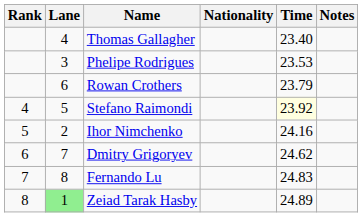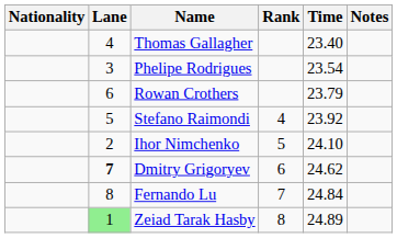 <table class="wikitable sortable" style="text-align:center">
 <tr>
-<th>Rank</th>
+<th>Nationality</th>
 <th>Lane</th>
 <th>Name</th>
-<th>Nationality</th>
+<th>Rank</th>
 <th>Time</th>
 <th>Notes</th>
 </tr>
 <tr>
-<td></td>
+<td align="left"></td>
 <td>4</td>
 <td align="left"><a href='#'>Thomas Gallagher</a></td>
-<td align="left"></td>
+<td></td>
 <td>23.40</td>
 <td></td>
 </tr>
 <tr>
-<td></td>
+<td align=left></td>
 <td>3</td>
 <td align="left"><a href='#'>Phelipe Rodrigues</a></td>
-<td align=left></td>
-<td>23.53</td>
+<td></td>
+<td>23.54</td>
 <td></td>
 </tr>
 <tr>
-<td></td>
+<td align=left></td>
 <td>6</td>
 <td align="left"><a href='#'>Rowan Crothers</a></td>
-<td align=left></td>
+<td></td>
 <td>23.79</td>
 <td></td>
 </tr>
 <tr>
-<td>4</td>
+<td align=left></td>
 <td>5</td>
 <td align="left"><a href='#'>Stefano Raimondi</a></td>
-<td align=left></td>
-<td style="background: lightyellow;">23.92</td>
+<td>4</td>
+<td>23.92</td>
 <td></td>
 </tr>
 <tr>
-<td>5</td>
+<td align=left></td>
 <td>2</td>
 <td align="left"><a href='#'>Ihor Nimchenko</a></td>
-<td align=left></td>
-<td>24.16</td>
+<td>5</td>
+<td>24.10</td>
 <td></td>
 </tr>
 <tr>
+<td align=left></td>
+<td><strong>7</strong></td>
+<td align="left"><a href='#'>Dmitry Grigoryev</a></td>
 <td>6</td>
-<td>7</td>
-<td align="left"><a href='#'>Dmitry Grigoryev</a></td>
-<td align=left></td>
 <td>24.62</td>
 <td></td>
 </tr>
 <tr>
-<td>7</td>
+<td align=left></td>
 <td>8</td>
 <td align="left"><a href='#'>Fernando Lu</a></td>
-<td align=left></td>
-<td>24.83</td>
+<td>7</td>
+<td>24.84</td>
 <td></td>
 </tr>
 <tr>
-<td>8</td>
+<td align=left></td>
 <td style="background: lightgreen;">1</td>
 <td align="left"><a href='#'>Zeiad Tarak Hasby</a></td>
-<td align=left></td>
+<td>8</td>
 <td>24.89</td>
 <td></td>
 </tr>
 </table>
